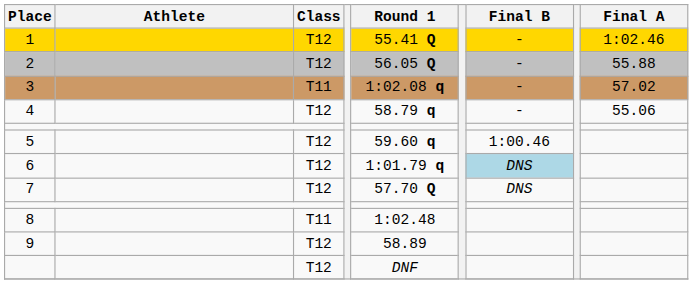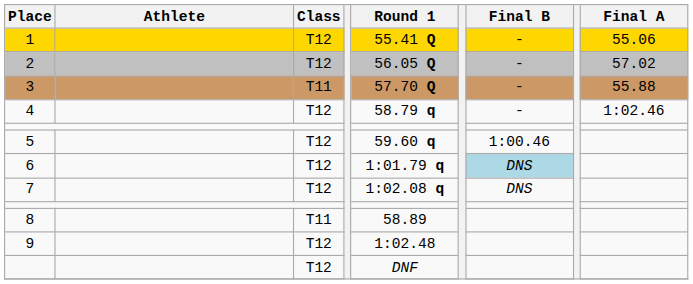 <table class="wikitable" style="text-align:center">
 <tr>
 <th>Place</th>
 <th width=250>Athlete</th>
 <th>Class</th>
 <th rowspan=31></th>
 <th width=100>Round 1</th>
 <th rowspan=31></th>
 <th width=100>Final B</th>
 <th rowspan=31></th>
 <th width=100>Final A</th>
 </tr>
 <tr bgcolor=gold>
 <td>1</td>
 <td align=left></td>
 <td>T12</td>
 <td>55.41 <strong>Q</strong></td>
 <td>-</td>
-<td>1:02.46</td>
+<td>55.06</td>
 </tr>
 <tr bgcolor=silver>
 <td>2</td>
 <td align=left></td>
 <td>T12</td>
 <td>56.05 <strong>Q</strong></td>
 <td>-</td>
-<td>55.88</td>
+<td>57.02</td>
 </tr>
 <tr bgcolor=cc9966>
 <td>3</td>
 <td align=left></td>
 <td>T11</td>
-<td>1:02.08 <strong>q</strong></td>
+<td>57.70 <strong>Q</strong></td>
 <td>-</td>
-<td>57.02</td>
+<td>55.88</td>
 </tr>
 <tr>
 <td>4</td>
 <td align=left></td>
 <td>T12</td>
 <td>58.79 <strong>q</strong></td>
 <td>-</td>
-<td>55.06</td>
+<td>1:02.46</td>
 </tr>
 <tr>
 <td colspan=10></td>
 </tr>
 <tr>
 <td>5</td>
 <td align=left></td>
 <td>T12</td>
 <td>59.60 <strong>q</strong></td>
 <td>1:00.46</td>
 <td></td>
 </tr>
 <tr>
 <td>6</td>
 <td align=left></td>
 <td>T12</td>
 <td>1:01.79 <strong>q</strong></td>
 <td style="background: lightblue;"><em>DNS</em></td>
 <td></td>
 </tr>
 <tr>
 <td>7</td>
 <td align=left></td>
 <td>T12</td>
-<td>57.70 <strong>Q</strong></td>
+<td>1:02.08 <strong>q</strong></td>
 <td><em>DNS</em></td>
 <td></td>
 </tr>
 <tr>
 <td colspan=10></td>
 </tr>
 <tr>
 <td>8</td>
 <td align=left></td>
 <td>T11</td>
-<td>1:02.48</td>
+<td>58.89</td>
 <td></td>
 <td></td>
 </tr>
 <tr>
 <td>9</td>
 <td align=left></td>
 <td>T12</td>
-<td>58.89</td>
+<td>1:02.48</td>
 <td></td>
 <td></td>
 </tr>
 <tr>
 <td></td>
 <td align=left></td>
 <td>T12</td>
 <td><em>DNF</em></td>
 <td></td>
 <td></td>
 </tr>
 <tr>
 </tr>
 </table>
